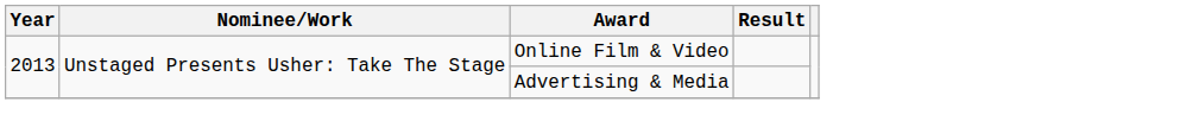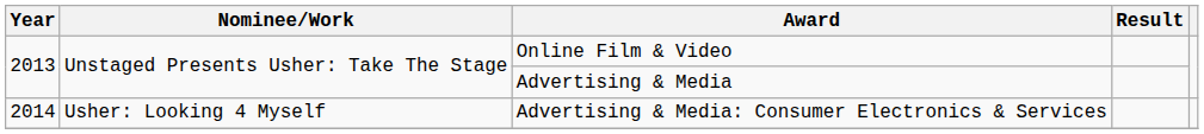 <table class="wikitable">
 <tr>
 <th>Year</th>
 <th>Nominee/Work</th>
 <th>Award</th>
 <th>Result</th>
 <th></th>
 </tr>
 <tr>
 <td rowspan="2">2013</td>
 <td rowspan="2">Unstaged Presents Usher: Take The Stage</td>
 <td>Online Film & Video</td>
 <td></td>
 <td style="text-align:center;" rowspan="2"></td>
 </tr>
 <tr>
 <td>Advertising & Media</td>
 <td></td>
 </tr>
 <tr>
+<td>2014</td>
+<td>Usher: Looking 4 Myself</td>
+<td>Advertising & Media: Consumer Electronics & Services</td>
+<td></td>
+<td style="text-align:center;"></td>
+</tr>
+<tr>
 </tr>
 </table>
